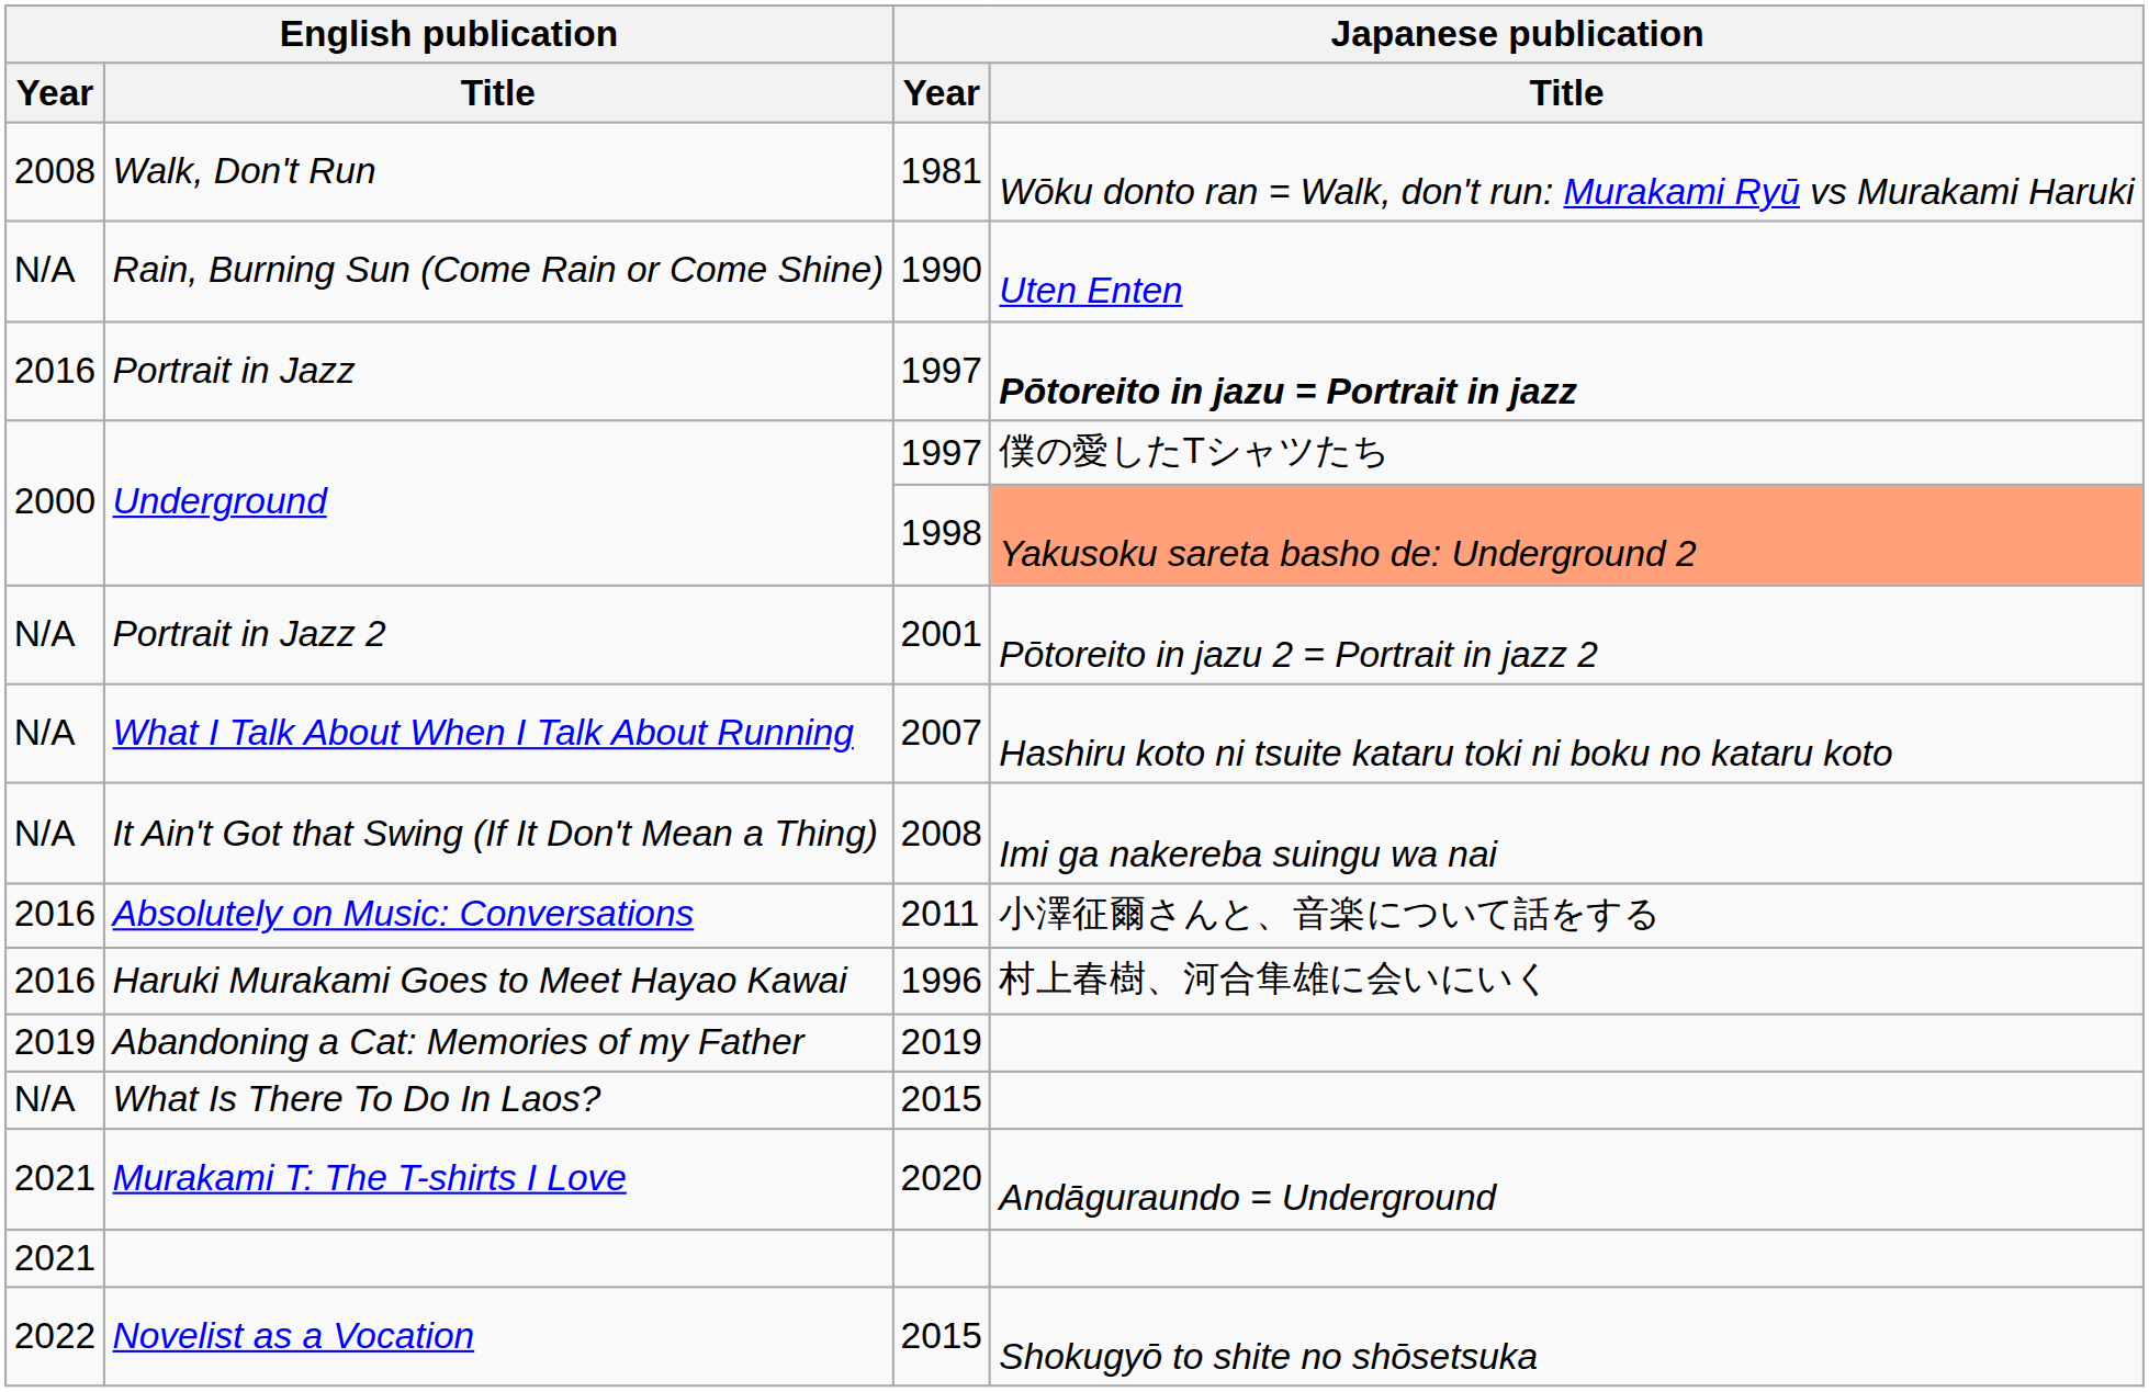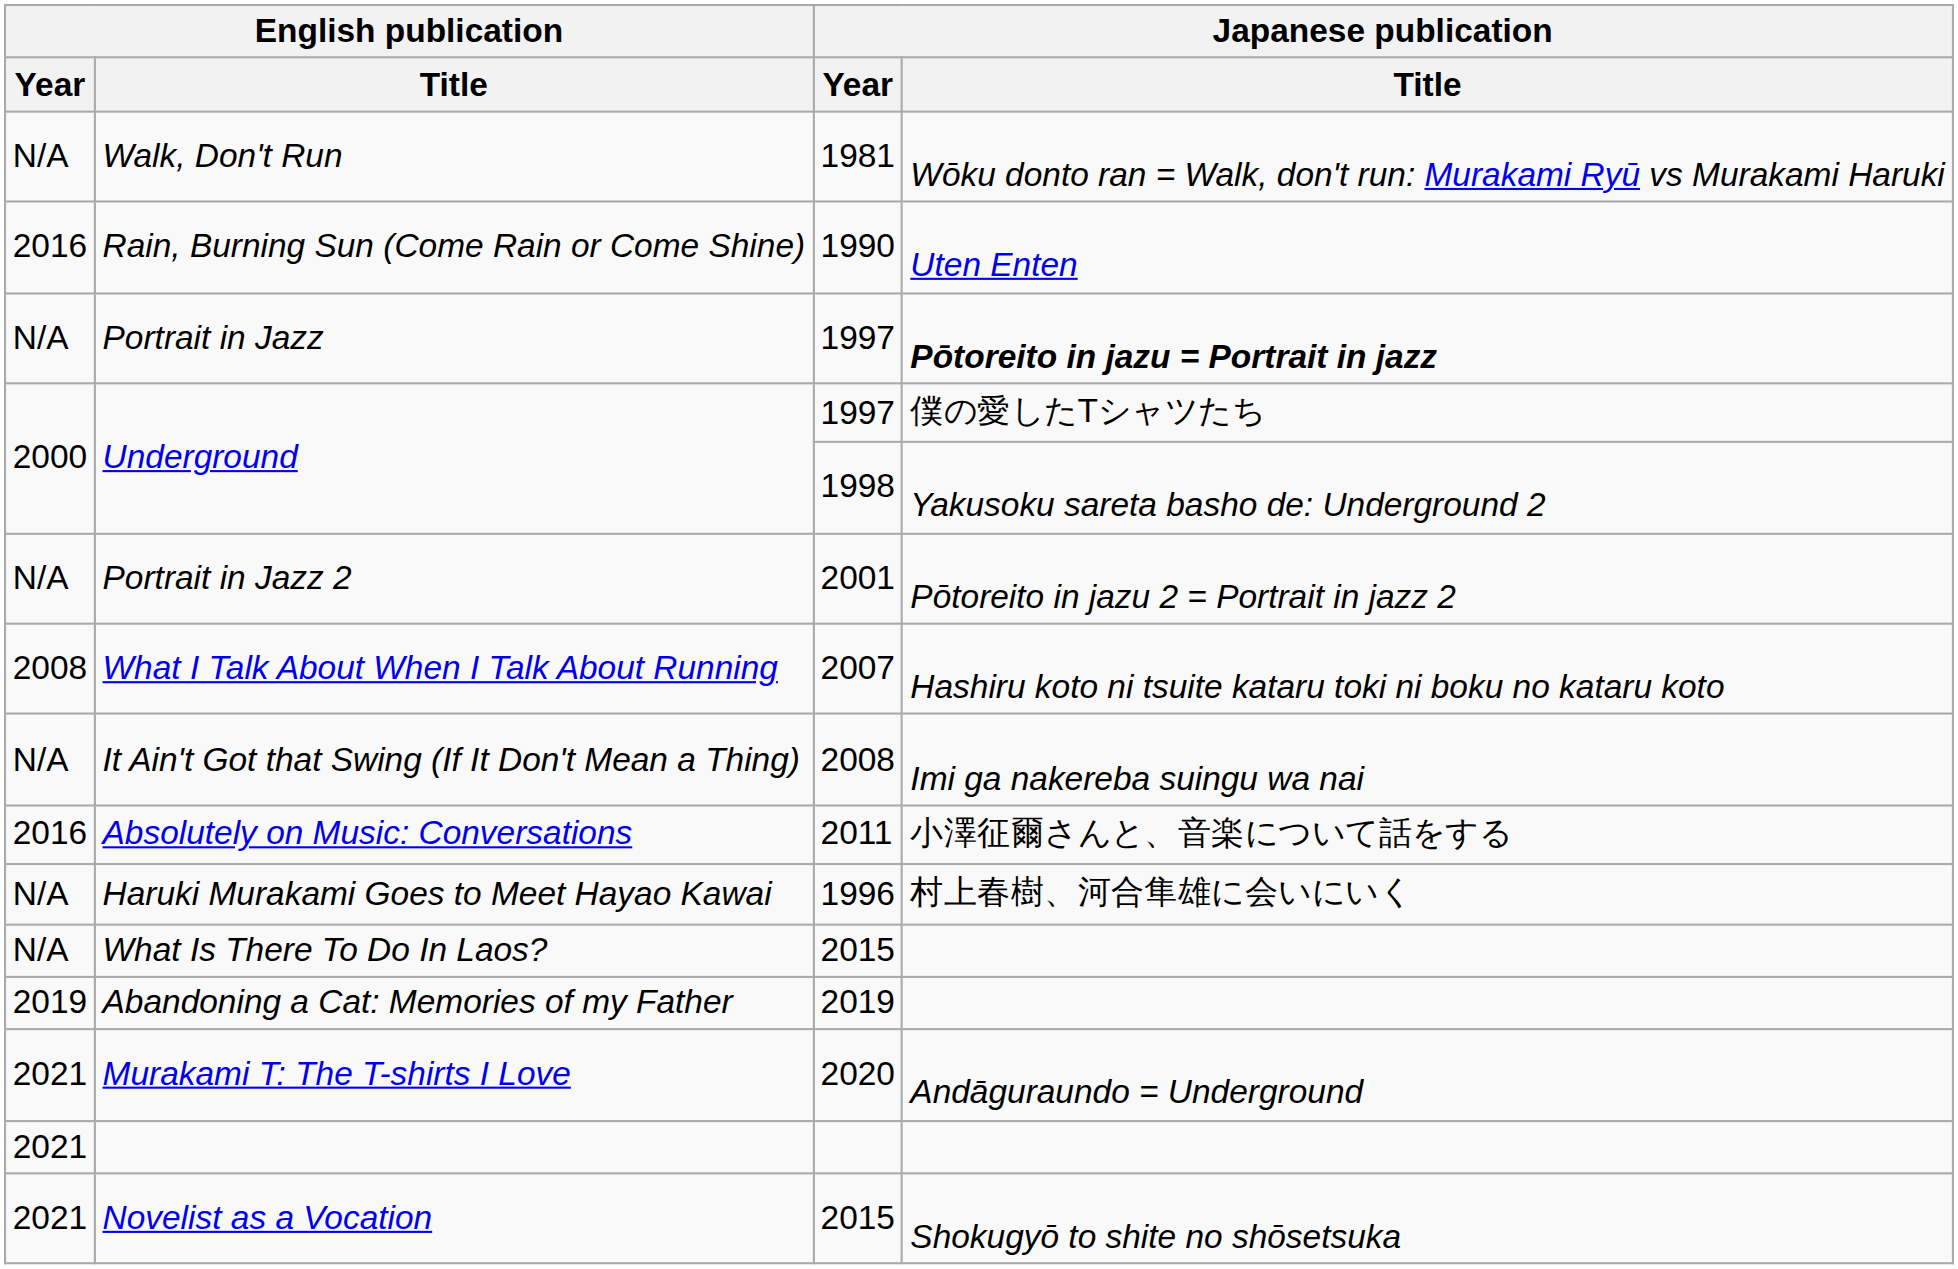 <table class="wikitable">
 <tr>
 <th colspan="2"><strong>English publication</strong></th>
 <th colspan="2"><strong>Japanese publication</strong></th>
 </tr>
 <tr>
 <th scope="col">Year</th>
 <th scope="col">Title</th>
 <th scope="col">Year</th>
 <th scope="col">Title</th>
 </tr>
 <tr>
-<td>2008</td>
+<td>N/A</td>
 <td><em>Walk, Don't Run</em></td>
 <td>1981</td>
 <td><br><em>Wōku donto ran = Walk, don't run: <a href='#'>Murakami Ryū</a> vs Murakami Haruki</em></td>
 </tr>
 <tr>
-<td>N/A</td>
+<td>2016</td>
 <td><em>Rain, Burning Sun (Come Rain or Come Shine)</em></td>
 <td>1990</td>
 <td><br><em><a href='#'>Uten Enten</a></em></td>
 </tr>
 <tr>
-<td>2016</td>
+<td>N/A</td>
 <td><em>Portrait in Jazz</em></td>
 <td>1997</td>
 <td><strong><br><em>Pōtoreito in jazu = Portrait in jazz</em></strong></td>
 </tr>
 <tr>
 <td rowspan=2>2000</td>
 <td rowspan=2><em><a href='#'>Underground</a></em></td>
 <td>1997</td>
 <td>僕の愛したTシャツたち</td>
 </tr>
 <tr>
 <td>1998</td>
-<td style="background: lightsalmon;"><br><em>Yakusoku sareta basho de: Underground 2</em></td>
+<td><br><em>Yakusoku sareta basho de: Underground 2</em></td>
 </tr>
 <tr>
 <td>N/A</td>
 <td><em>Portrait in Jazz 2</em></td>
 <td>2001</td>
 <td><br><em>Pōtoreito in jazu 2 = Portrait in jazz 2</em></td>
 </tr>
 <tr>
-<td>N/A</td>
+<td>2008</td>
 <td><em><a href='#'>What I Talk About When I Talk About Running</a></em></td>
 <td>2007</td>
 <td><br><em>Hashiru koto ni tsuite kataru toki ni boku no kataru koto</em></td>
 </tr>
 <tr>
 <td>N/A</td>
 <td><em>It Ain't Got that Swing (If It Don't Mean a Thing)</em></td>
 <td>2008</td>
 <td><br><em>Imi ga nakereba suingu wa nai</em></td>
 </tr>
 <tr>
 <td>2016</td>
 <td><a href='#'><em>Absolutely on Music: Conversations</em></a></td>
 <td>2011</td>
 <td>小澤征爾さんと、音楽について話をする</td>
 </tr>
 <tr>
-<td>2016</td>
+<td>N/A</td>
 <td><em>Haruki Murakami Goes to Meet Hayao Kawai</em></td>
 <td>1996</td>
 <td>村上春樹、河合隼雄に会いにいく</td>
 </tr>
 <tr>
+<td>N/A</td>
+<td><em>What Is There To Do In Laos?</em></td>
+<td>2015</td>
+<td></td>
+</tr>
+<tr>
 <td>2019</td>
 <td><em>Abandoning a Cat: Memories of my Father</em></td>
 <td>2019</td>
-<td></td>
-</tr>
-<tr>
-<td>N/A</td>
-<td><em>What Is There To Do In Laos?</em></td>
-<td>2015</td>
 <td></td>
 </tr>
 <tr>
 <td>2021</td>
 <td><a href='#'><em>Murakami T: The T-shirts I Love</em></a></td>
 <td>2020</td>
 <td><br><em>Andāguraundo = Underground</em></td>
 </tr>
 <tr>
 <td>2021</td>
 <td></td>
 <td></td>
 <td></td>
 </tr>
 <tr>
-<td>2022</td>
+<td>2021</td>
 <td><em><a href='#'>Novelist as a Vocation</a></em></td>
 <td>2015</td>
 <td><br><em>Shokugyō to shite no shōsetsuka</em></td>
 </tr>
 </table>
